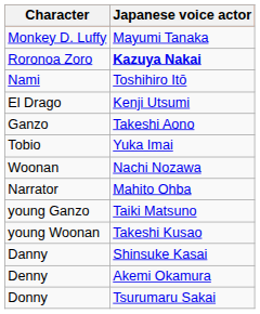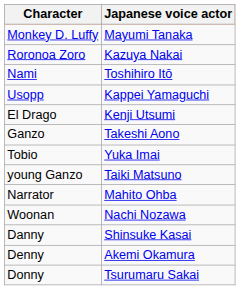 <table border="1" style="border-collapse: collapse;" class="wikitable">
 <tr style="background-color: rgb(255,85,0);">
 <th>Character</th>
 <th>Japanese voice actor</th>
 </tr>
 <tr>
 <td><a href='#'>Monkey D. Luffy</a></td>
 <td><a href='#'>Mayumi Tanaka</a></td>
 </tr>
 <tr>
 <td><a href='#'>Roronoa Zoro</a></td>
-<td><strong><a href='#'>Kazuya Nakai</a></strong></td>
+<td><a href='#'>Kazuya Nakai</a></td>
 </tr>
 <tr>
 <td><a href='#'>Nami</a></td>
 <td><a href='#'>Toshihiro Itō</a></td>
+</tr>
+<tr>
+<td><a href='#'>Usopp</a></td>
+<td><a href='#'>Kappei Yamaguchi</a></td>
 </tr>
 <tr>
 <td>El Drago</td>
 <td><a href='#'>Kenji Utsumi</a></td>
 </tr>
 <tr>
 <td>Ganzo</td>
 <td><a href='#'>Takeshi Aono</a></td>
 </tr>
 <tr>
 <td>Tobio</td>
 <td><a href='#'>Yuka Imai</a></td>
 </tr>
 <tr>
-<td>Woonan</td>
-<td><a href='#'>Nachi Nozawa</a></td>
+<td>young Ganzo</td>
+<td><a href='#'>Taiki Matsuno</a></td>
 </tr>
 <tr>
 <td>Narrator</td>
 <td><a href='#'>Mahito Ohba</a></td>
 </tr>
 <tr>
-<td>young Ganzo</td>
-<td><a href='#'>Taiki Matsuno</a></td>
-</tr>
-<tr>
-<td>young Woonan</td>
-<td><a href='#'>Takeshi Kusao</a></td>
+<td>Woonan</td>
+<td><a href='#'>Nachi Nozawa</a></td>
 </tr>
 <tr>
 <td>Danny</td>
 <td><a href='#'>Shinsuke Kasai</a></td>
 </tr>
 <tr>
 <td>Denny</td>
 <td><a href='#'>Akemi Okamura</a></td>
 </tr>
 <tr>
 <td>Donny</td>
 <td><a href='#'>Tsurumaru Sakai</a></td>
 </tr>
 </table>
